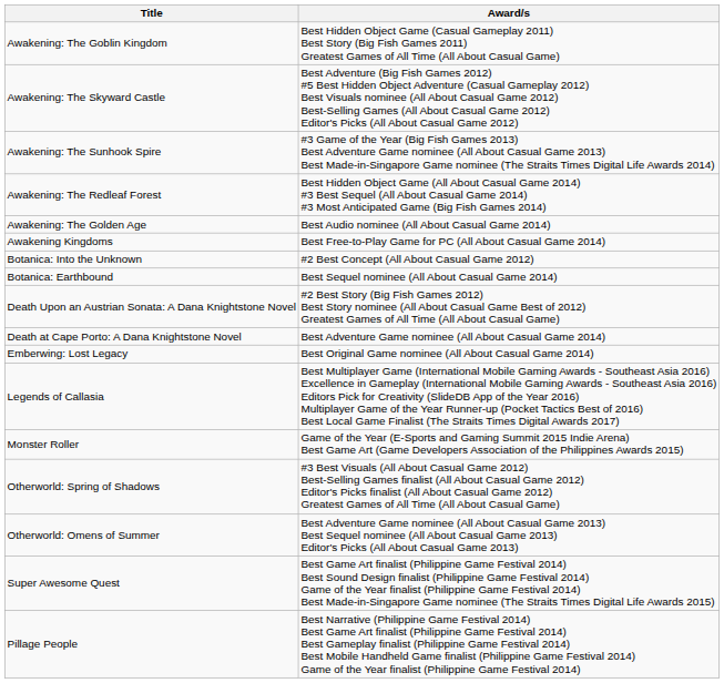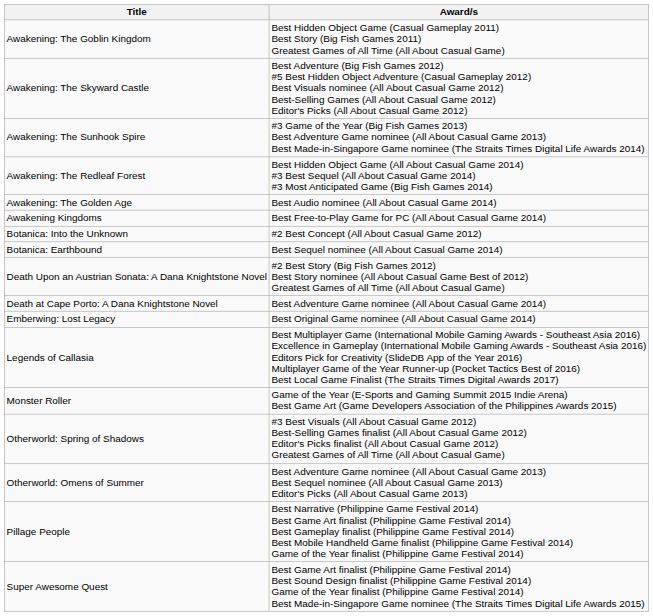 <table class="wikitable">
 <tr>
 <th>Title</th>
 <th>Award/s</th>
 </tr>
 <tr>
 <td>Awakening: The Goblin Kingdom</td>
 <td>Best Hidden Object Game (Casual Gameplay 2011)<br>Best Story (Big Fish Games 2011)<br> Greatest Games of All Time (All About Casual Game)</td>
 </tr>
 <tr>
 <td>Awakening: The Skyward Castle</td>
 <td>Best Adventure (Big Fish Games 2012)<br>#5 Best Hidden Object Adventure (Casual Gameplay 2012)<br>Best Visuals nominee (All About Casual Game 2012)<br>Best-Selling Games (All About Casual Game 2012)<br>Editor's Picks (All About Casual Game 2012)</td>
 </tr>
 <tr>
 <td>Awakening: The Sunhook Spire</td>
 <td>#3 Game of the Year (Big Fish Games 2013)<br>Best Adventure Game nominee (All About Casual Game 2013)<br>Best Made-in-Singapore Game nominee (The Straits Times Digital Life Awards 2014)</td>
 </tr>
 <tr>
 <td>Awakening: The Redleaf Forest</td>
 <td>Best Hidden Object Game (All About Casual Game 2014)<br>#3 Best Sequel (All About Casual Game 2014)<br>#3 Most Anticipated Game (Big Fish Games 2014)</td>
 </tr>
 <tr>
 <td>Awakening: The Golden Age</td>
 <td>Best Audio nominee (All About Casual Game 2014)</td>
 </tr>
 <tr>
 <td>Awakening Kingdoms</td>
 <td>Best Free-to-Play Game for PC (All About Casual Game 2014)</td>
 </tr>
 <tr>
 <td>Botanica: Into the Unknown</td>
 <td>#2 Best Concept (All About Casual Game 2012)</td>
 </tr>
 <tr>
 <td>Botanica: Earthbound</td>
 <td>Best Sequel nominee (All About Casual Game 2014)</td>
 </tr>
 <tr>
 <td>Death Upon an Austrian Sonata: A Dana Knightstone Novel</td>
 <td>#2 Best Story (Big Fish Games 2012)<br>Best Story nominee (All About Casual Game Best of 2012)<br>Greatest Games of All Time (All About Casual Game)</td>
 </tr>
 <tr>
 <td>Death at Cape Porto: A Dana Knightstone Novel</td>
 <td>Best Adventure Game nominee (All About Casual Game 2014)</td>
 </tr>
 <tr>
 <td>Emberwing: Lost Legacy</td>
 <td>Best Original Game nominee (All About Casual Game 2014)</td>
 </tr>
 <tr>
 <td>Legends of Callasia</td>
 <td>Best Multiplayer Game (International Mobile Gaming Awards - Southeast Asia 2016)<br>Excellence in Gameplay (International Mobile Gaming Awards - Southeast Asia 2016)<br>Editors Pick for Creativity (SlideDB App of the Year 2016)<br>Multiplayer Game of the Year Runner-up (Pocket Tactics Best of 2016)<br>Best Local Game Finalist (The Straits Times Digital Awards 2017)</td>
 </tr>
 <tr>
 <td>Monster Roller</td>
 <td>Game of the Year (E-Sports and Gaming Summit 2015 Indie Arena)<br>Best Game Art (Game Developers Association of the Philippines Awards 2015)</td>
 </tr>
 <tr>
 <td>Otherworld: Spring of Shadows</td>
 <td>#3 Best Visuals (All About Casual Game 2012)<br>Best-Selling Games finalist (All About Casual Game 2012)<br>Editor's Picks finalist (All About Casual Game 2012)<br>Greatest Games of All Time (All About Casual Game)</td>
 </tr>
 <tr>
 <td>Otherworld: Omens of Summer</td>
 <td>Best Adventure Game nominee (All About Casual Game 2013)<br>Best Sequel nominee (All About Casual Game 2013)<br>Editor's Picks (All About Casual Game 2013)</td>
 </tr>
 <tr>
+<td>Pillage People</td>
+<td>Best Narrative (Philippine Game Festival 2014)<br>Best Game Art finalist (Philippine Game Festival 2014)<br>Best Gameplay finalist (Philippine Game Festival 2014)<br>Best Mobile Handheld Game finalist (Philippine Game Festival 2014)<br>Game of the Year finalist (Philippine Game Festival 2014)</td>
+</tr>
+<tr>
 <td>Super Awesome Quest</td>
 <td>Best Game Art finalist (Philippine Game Festival 2014)<br>Best Sound Design finalist (Philippine Game Festival 2014)<br>Game of the Year finalist (Philippine Game Festival 2014)<br>Best Made-in-Singapore Game nominee (The Straits Times Digital Life Awards 2015)</td>
 </tr>
-<tr>
-<td>Pillage People</td>
-<td>Best Narrative (Philippine Game Festival 2014)<br>Best Game Art finalist (Philippine Game Festival 2014)<br>Best Gameplay finalist (Philippine Game Festival 2014)<br>Best Mobile Handheld Game finalist (Philippine Game Festival 2014)<br>Game of the Year finalist (Philippine Game Festival 2014)</td>
-</tr>
 </table>
